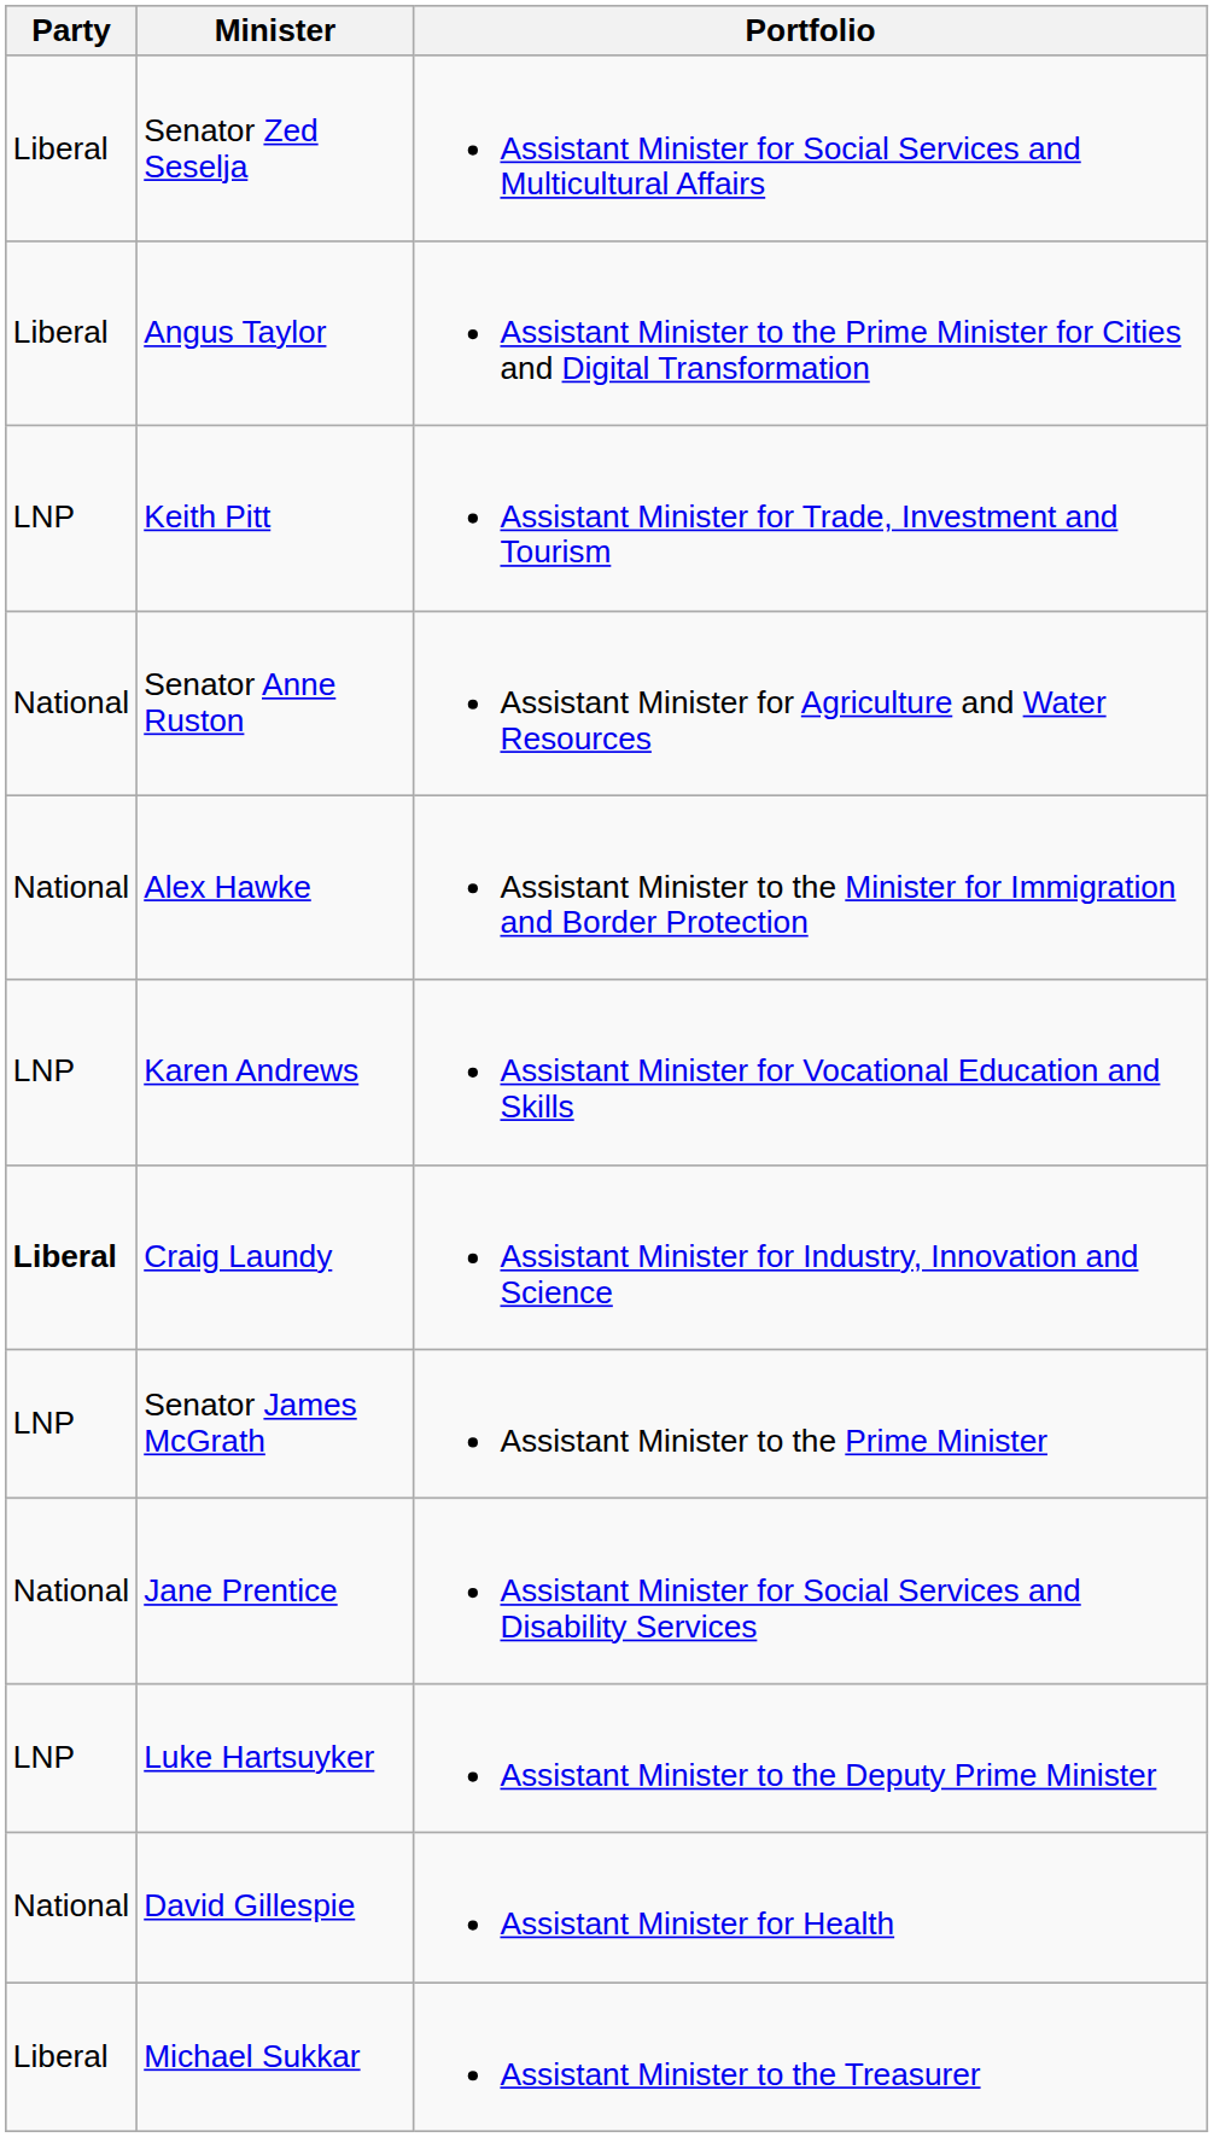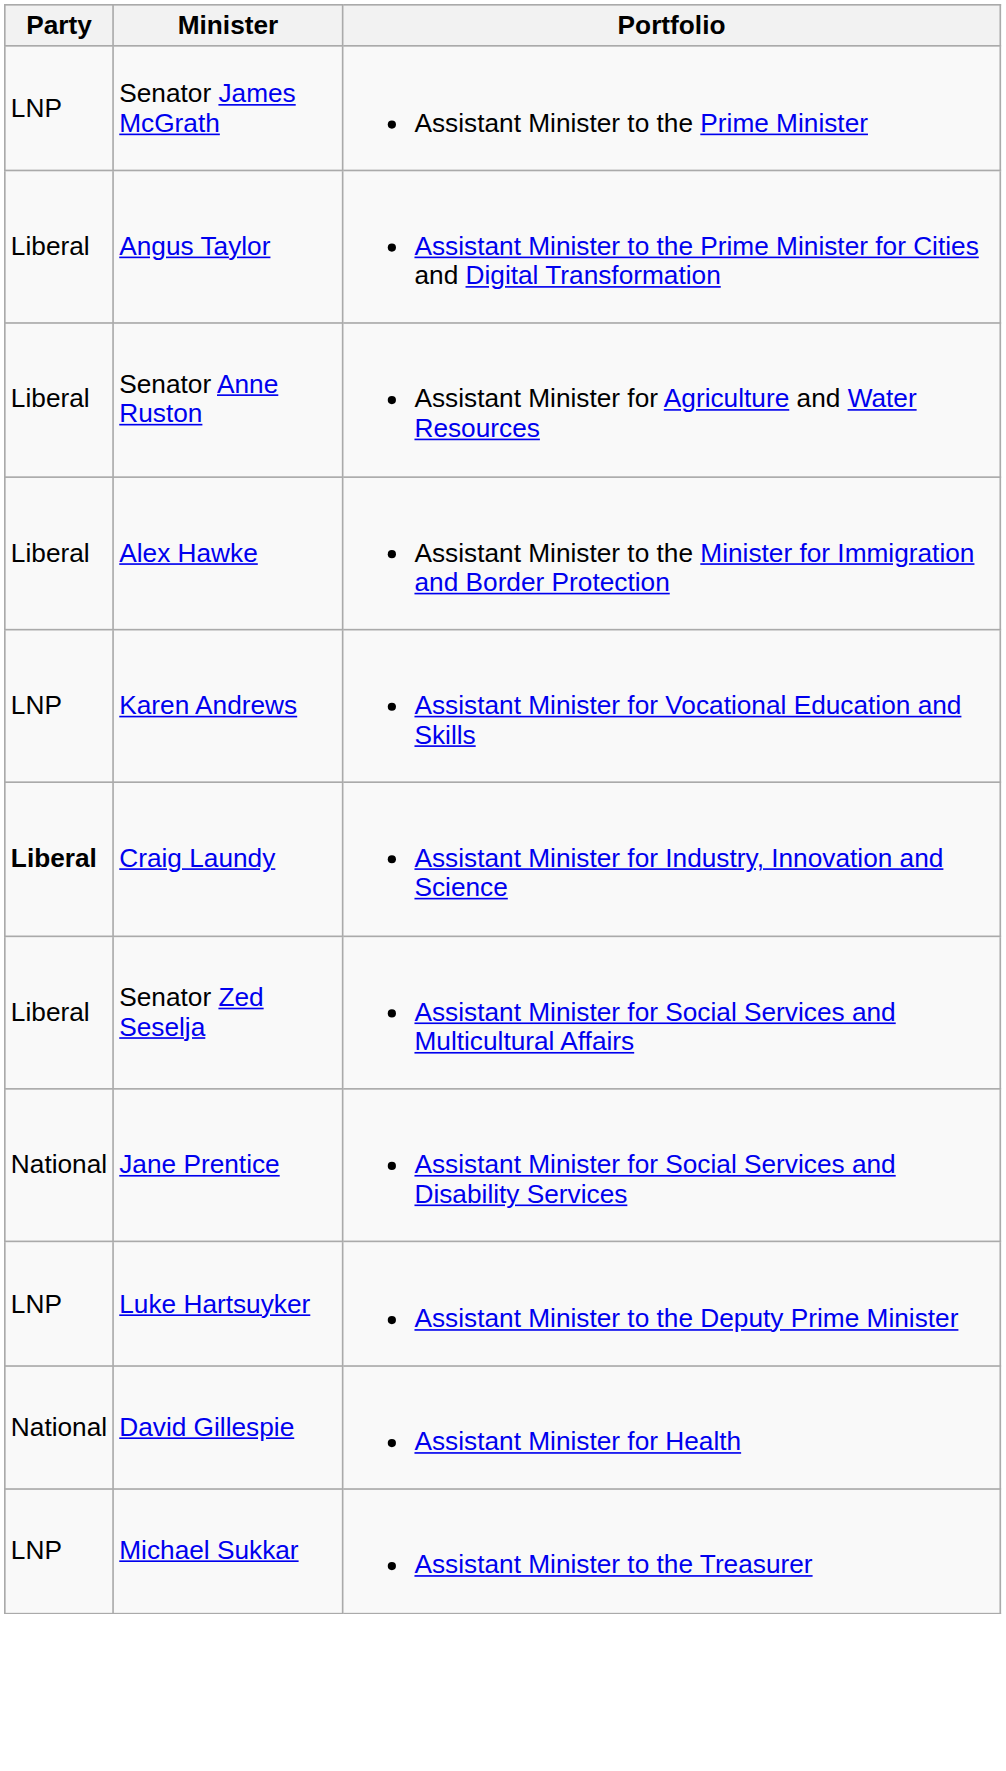 <table class="wikitable sortable">
 <tr>
 <th>Party</th>
 <th>Minister</th>
 <th>Portfolio</th>
 </tr>
 <tr>
-<td>Liberal</td>
-<td>Senator <a href='#'>Zed Seselja</a></td>
-<td><br><ul><li><a href='#'>Assistant Minister for Social Services and Multicultural Affairs</a></li></ul></td>
+<td>LNP</td>
+<td>Senator <a href='#'>James McGrath</a></td>
+<td><br><ul><li>Assistant Minister to the <a href='#'>Prime Minister</a></li></ul></td>
 </tr>
 <tr>
 <td>Liberal</td>
 <td><a href='#'>Angus Taylor</a> </td>
 <td><br><ul><li><a href='#'>Assistant Minister to the Prime Minister for Cities</a> and <a href='#'>Digital Transformation</a></li></ul></td>
 </tr>
 <tr>
-<td>LNP</td>
-<td><a href='#'>Keith Pitt</a> </td>
-<td><br><ul><li><a href='#'>Assistant Minister for Trade, Investment and Tourism</a></li></ul></td>
-</tr>
-<tr>
-<td>National</td>
+<td>Liberal</td>
 <td>Senator <a href='#'>Anne Ruston</a></td>
 <td><br><ul><li>Assistant Minister for <a href='#'>Agriculture</a> and <a href='#'>Water Resources</a></li></ul></td>
 </tr>
 <tr>
-<td>National</td>
+<td>Liberal</td>
 <td><a href='#'>Alex Hawke</a> </td>
 <td><br><ul><li>Assistant Minister to the <a href='#'>Minister for Immigration and Border Protection</a></li></ul></td>
 </tr>
 <tr>
 <td>LNP</td>
 <td><a href='#'>Karen Andrews</a> </td>
 <td><br><ul><li><a href='#'>Assistant Minister for Vocational Education and Skills</a></li></ul></td>
 </tr>
 <tr>
 <td><strong>Liberal</strong></td>
 <td><a href='#'>Craig Laundy</a> </td>
 <td><br><ul><li><a href='#'>Assistant Minister for Industry, Innovation and Science</a></li></ul></td>
 </tr>
 <tr>
-<td>LNP</td>
-<td>Senator <a href='#'>James McGrath</a></td>
-<td><br><ul><li>Assistant Minister to the <a href='#'>Prime Minister</a></li></ul></td>
+<td>Liberal</td>
+<td>Senator <a href='#'>Zed Seselja</a></td>
+<td><br><ul><li><a href='#'>Assistant Minister for Social Services and Multicultural Affairs</a></li></ul></td>
 </tr>
 <tr>
 <td>National</td>
 <td><a href='#'>Jane Prentice</a> </td>
 <td><br><ul><li><a href='#'>Assistant Minister for Social Services and Disability Services</a></li></ul></td>
 </tr>
 <tr>
 <td>LNP</td>
 <td><a href='#'>Luke Hartsuyker</a> </td>
 <td><br><ul><li><a href='#'>Assistant Minister to the Deputy Prime Minister</a></li></ul></td>
 </tr>
 <tr>
 <td>National</td>
 <td><a href='#'>David Gillespie</a> </td>
 <td><br><ul><li><a href='#'>Assistant Minister for Health</a></li></ul></td>
 </tr>
 <tr>
-<td>Liberal</td>
+<td>LNP</td>
 <td><a href='#'>Michael Sukkar</a> </td>
 <td><br><ul><li><a href='#'>Assistant Minister to the Treasurer</a></li></ul></td>
 </tr>
 </table>
